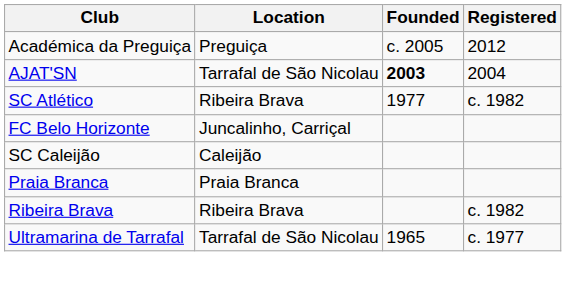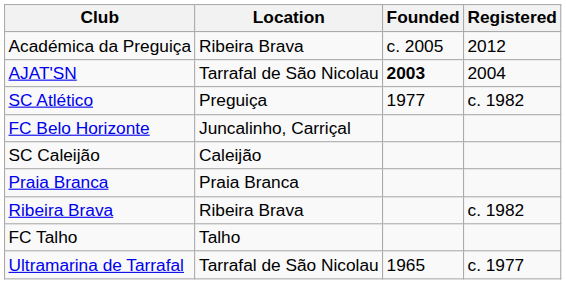 <table class="wikitable sortable">
 <tr>
 <th>Club</th>
 <th>Location</th>
 <th>Founded</th>
 <th>Registered</th>
 </tr>
 <tr>
 <td>Académica da Preguiça</td>
-<td>Preguiça</td>
+<td>Ribeira Brava</td>
 <td>c. 2005</td>
 <td>2012</td>
 </tr>
 <tr>
 <td><a href='#'>AJAT'SN</a></td>
 <td>Tarrafal de São Nicolau</td>
 <td><strong>2003</strong></td>
 <td>2004</td>
 </tr>
 <tr>
 <td><a href='#'>SC Atlético</a></td>
-<td>Ribeira Brava</td>
+<td>Preguiça</td>
 <td>1977</td>
 <td>c. 1982</td>
 </tr>
 <tr>
 <td><a href='#'>FC Belo Horizonte</a></td>
 <td>Juncalinho, Carriçal</td>
 <td></td>
 <td></td>
 </tr>
 <tr>
 <td>SC Caleijão</td>
 <td>Caleijão</td>
 <td></td>
 <td></td>
 </tr>
 <tr>
 <td><a href='#'>Praia Branca</a></td>
 <td>Praia Branca</td>
 <td></td>
 <td></td>
 </tr>
 <tr>
 <td><a href='#'>Ribeira Brava</a></td>
 <td>Ribeira Brava</td>
 <td></td>
 <td>c. 1982</td>
 </tr>
 <tr>
+<td>FC Talho</td>
+<td>Talho</td>
+<td></td>
+<td></td>
+</tr>
+<tr>
 <td><a href='#'>Ultramarina de Tarrafal</a></td>
 <td>Tarrafal de São Nicolau</td>
 <td>1965</td>
 <td>c. 1977</td>
 </tr>
 </table>
